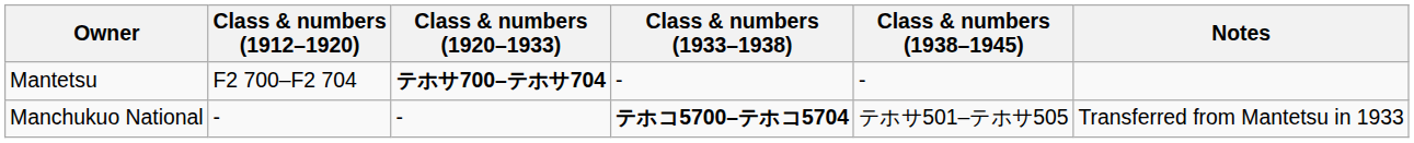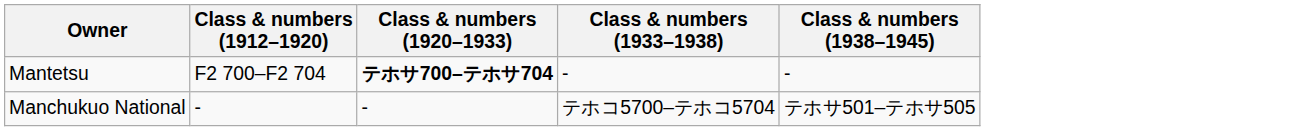 <table class="wikitable">
 <tr>
 <th>Owner</th>
 <th>Class & numbers<br>(1912–1920)</th>
 <th>Class & numbers<br>(1920–1933)</th>
 <th>Class & numbers<br>(1933–1938)</th>
 <th>Class & numbers<br>(1938–1945)</th>
-<th>Notes</th>
 </tr>
 <tr>
 <td>Mantetsu</td>
 <td>F2 700–F2 704</td>
 <td><strong>テホサ700–テホサ704</strong></td>
 <td>-</td>
 <td>-</td>
-<td></td>
 </tr>
 <tr>
 <td>Manchukuo National</td>
 <td>-</td>
 <td>-</td>
-<td><strong>テホコ5700–テホコ5704</strong></td>
+<td>テホコ5700–テホコ5704</td>
 <td>テホサ501–テホサ505</td>
-<td>Transferred from Mantetsu in 1933</td>
 </tr>
 </table>
